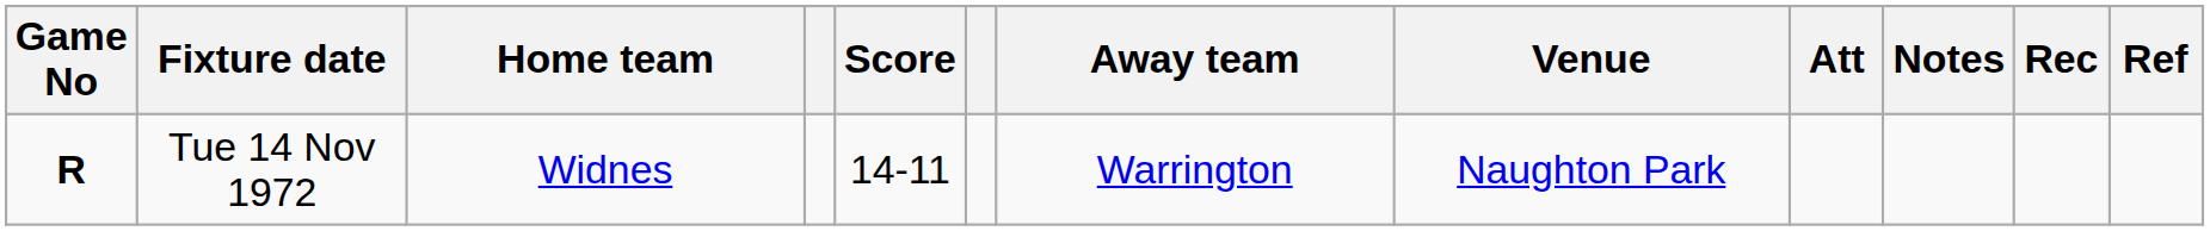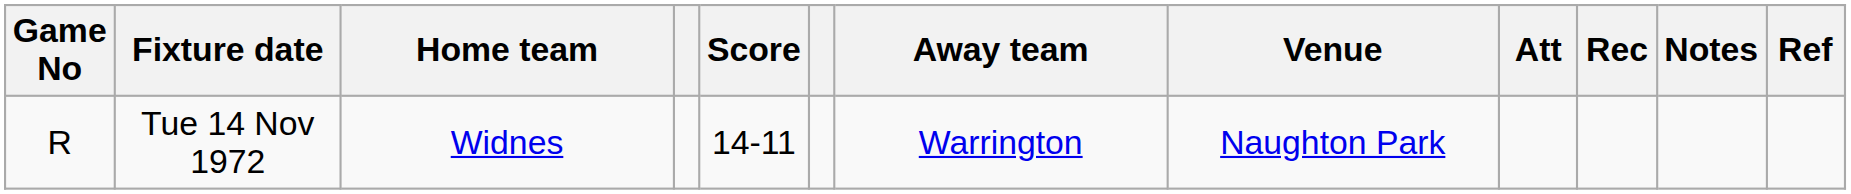 <table class="wikitable" style="text-align:center;">
 <tr>
 <th width=20 abbr="No">Game No</th>
 <th width=100 abbr="Date">Fixture date</th>
 <th width=150 abbr="Home team">Home team</th>
 <th width=5 abbr="space"></th>
 <th width=20 abbr="Score">Score</th>
 <th width=5 abbr="space"></th>
 <th width=150 abbr="Away team">Away team</th>
 <th width=150 abbr="Venue">Venue</th>
 <th width=30 abbr="Att">Att</th>
+<th width=30 abbr="Rec">Rec</th>
 <th width=20 abbr="Notes">Notes</th>
-<th width=30 abbr="Rec">Rec</th>
 <th width=30 abbr="Ref">Ref</th>
 </tr>
 <tr>
-<td><strong>R</strong></td>
+<td>R</td>
 <td>Tue 14 Nov 1972</td>
 <td><a href='#'>Widnes</a></td>
 <td></td>
 <td>14-11</td>
 <td></td>
 <td><a href='#'>Warrington</a></td>
 <td><a href='#'>Naughton Park</a></td>
 <td></td>
 <td></td>
 <td></td>
 <td></td>
 </tr>
 </table>
